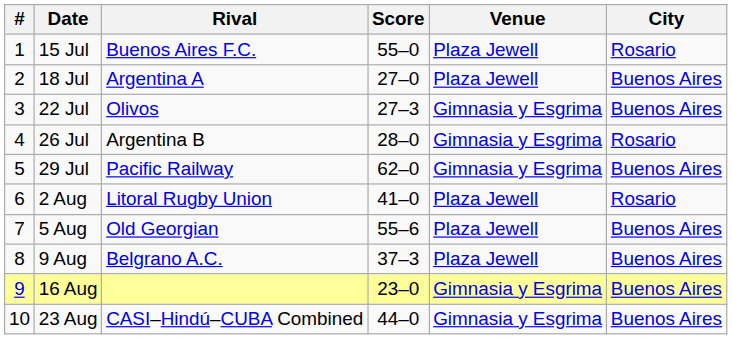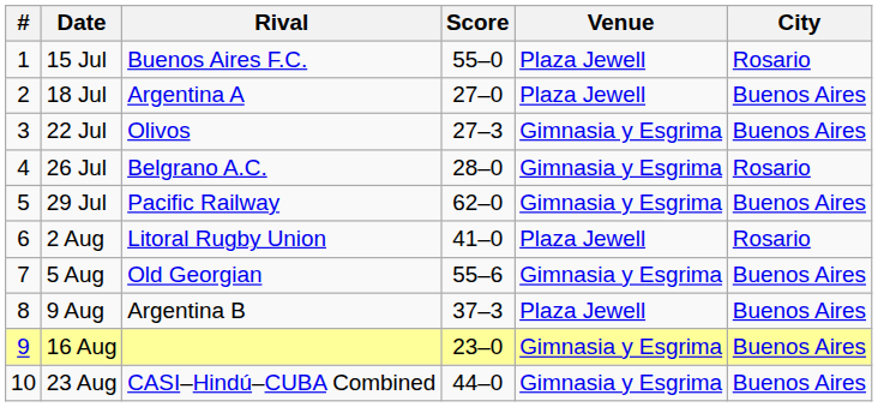 <table class="wikitable sortable" style="text-align:left">
 <tr>
 <th width= px>#</th>
 <th width= px>Date</th>
 <th width= px>Rival</th>
 <th width= px>Score</th>
 <th width= px>Venue</th>
 <th width= px>City</th>
 </tr>
 <tr>
 <td align=center>1</td>
 <td>15 Jul</td>
 <td><a href='#'>Buenos Aires F.C.</a></td>
 <td align=center>55–0</td>
 <td><a href='#'>Plaza Jewell</a></td>
 <td><a href='#'>Rosario</a></td>
 </tr>
 <tr>
 <td align=center>2</td>
 <td>18 Jul</td>
 <td><a href='#'>Argentina A</a></td>
 <td align=center>27–0</td>
 <td><a href='#'>Plaza Jewell</a></td>
 <td><a href='#'>Buenos Aires</a></td>
 </tr>
 <tr>
 <td align=center>3</td>
 <td>22 Jul</td>
 <td><a href='#'>Olivos</a></td>
 <td align=center>27–3</td>
 <td><a href='#'>Gimnasia y Esgrima</a></td>
 <td><a href='#'>Buenos Aires</a></td>
 </tr>
 <tr>
 <td align=center>4</td>
 <td>26 Jul</td>
-<td>Argentina B</td>
+<td><a href='#'>Belgrano A.C.</a></td>
 <td align=center>28–0</td>
 <td><a href='#'>Gimnasia y Esgrima</a></td>
 <td><a href='#'>Rosario</a></td>
 </tr>
 <tr>
 <td align=center>5</td>
 <td>29 Jul</td>
 <td><a href='#'>Pacific Railway</a></td>
 <td align=center>62–0</td>
 <td><a href='#'>Gimnasia y Esgrima</a></td>
 <td><a href='#'>Buenos Aires</a></td>
 </tr>
 <tr>
 <td align=center>6</td>
 <td>2 Aug</td>
 <td><a href='#'>Litoral Rugby Union</a></td>
 <td align=center>41–0</td>
 <td><a href='#'>Plaza Jewell</a></td>
 <td><a href='#'>Rosario</a></td>
 </tr>
 <tr>
 <td align=center>7</td>
 <td>5 Aug</td>
 <td><a href='#'>Old Georgian</a></td>
 <td align=center>55–6</td>
-<td><a href='#'>Plaza Jewell</a></td>
+<td><a href='#'>Gimnasia y Esgrima</a></td>
 <td><a href='#'>Buenos Aires</a></td>
 </tr>
 <tr>
 <td align=center>8</td>
 <td>9 Aug</td>
-<td><a href='#'>Belgrano A.C.</a></td>
+<td>Argentina B</td>
 <td align=center>37–3</td>
 <td><a href='#'>Plaza Jewell</a></td>
 <td><a href='#'>Buenos Aires</a></td>
 </tr>
 <tr bgcolor=#ffff99>
 <td align=center><a href='#'>9</a></td>
 <td>16 Aug</td>
 <td></td>
 <td align=center>23–0</td>
 <td><a href='#'>Gimnasia y Esgrima</a></td>
 <td><a href='#'>Buenos Aires</a></td>
 </tr>
 <tr>
 <td align=center>10</td>
 <td>23 Aug</td>
 <td><a href='#'>CASI</a>–<a href='#'>Hindú</a>–<a href='#'>CUBA</a> Combined</td>
 <td align=center>44–0</td>
 <td><a href='#'>Gimnasia y Esgrima</a></td>
 <td><a href='#'>Buenos Aires</a></td>
 </tr>
 </table>
